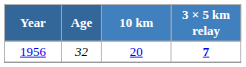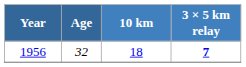 <table class="wikitable" style="font-size:95%; text-align:center; border:grey solid 1px; border-collapse:collapse; background:#ffffff;">
 <tr>
 <th style="background-color:#369; color:white; width:60px;"> Year </th>
 <th style="background-color:#369; color:white; width:40px;"> Age </th>
 <th style="background-color:#4180be; color:white; width:75px;"> 10 km </th>
 <th style="background-color:#4180be; color:white; width:75px;"> 3 × 5 km <br> relay </th>
 </tr>
 <tr>
 <td><a href='#'>1956</a></td>
 <td><em>32</em></td>
-<td><a href='#'>20</a></td>
+<td><a href='#'>18</a></td>
 <td><strong><a href='#'>7</a></strong></td>
 </tr>
 <tr>
 </tr>
 </table>
